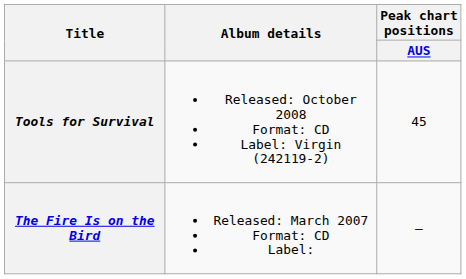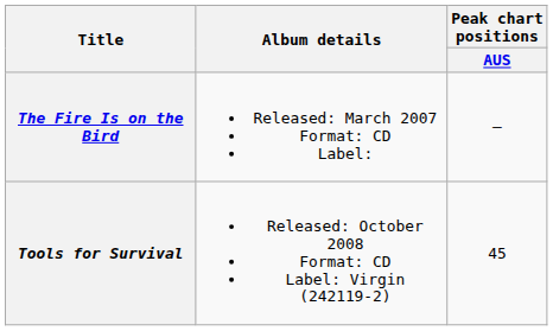 <table class="wikitable plainrowheaders" style="text-align:center;" border="1">
 <tr>
 <th scope="col" rowspan="2" style="width:12em;">Title</th>
 <th scope="col" rowspan="2" style="width:16em;">Album details</th>
 <th scope="col" colspan="1">Peak chart<br>positions</th>
 </tr>
 <tr>
 <th scope="col" style="text-align:center;"><a href='#'>AUS</a><br></th>
 </tr>
 <tr>
+<th scope="row"><em><a href='#'>The Fire Is on the Bird</a></em></th>
+<td><br><ul><li>Released: March 2007</li><li>Format: CD</li><li>Label:</li></ul></td>
+<td>—</td>
+</tr>
+<tr>
 <th scope="row"><em>Tools for Survival</em></th>
 <td><br><ul><li>Released: October 2008</li><li>Format: CD</li><li>Label: Virgin (242119-2)</li></ul></td>
 <td>45</td>
 </tr>
-<tr>
-<th scope="row"><em><a href='#'>The Fire Is on the Bird</a></em></th>
-<td><br><ul><li>Released: March 2007</li><li>Format: CD</li><li>Label:</li></ul></td>
-<td>—</td>
-</tr>
 </table>
